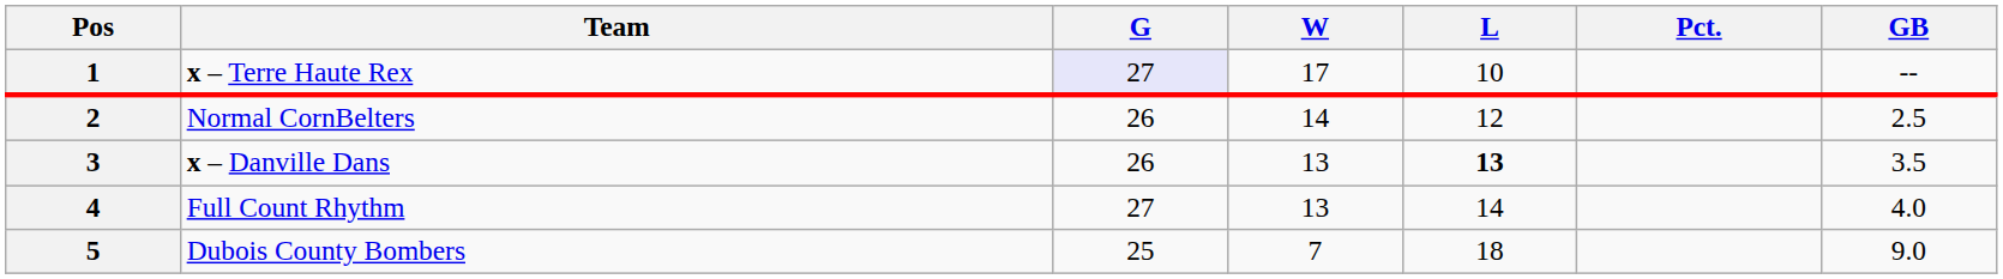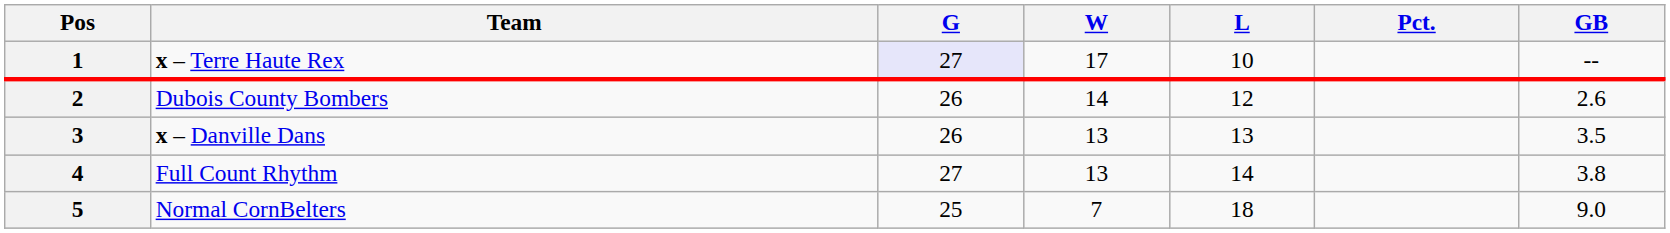 <table class="wikitable plainrowheaders" width="90%" style="text-align:center;">
 <tr>
 <th scope="col" width="5%">Pos</th>
 <th scope="col" width="25%">Team</th>
 <th scope="col" width="5%"><a href='#'>G</a></th>
 <th scope="col" width="5%"><a href='#'>W</a></th>
 <th scope="col" width="5%"><a href='#'>L</a></th>
 <th scope="col" width="7%"><a href='#'>Pct.</a></th>
 <th scope="col" width="5%"><a href='#'>GB</a></th>
 </tr>
 <tr>
 <th>1</th>
 <td style="text-align:left;"><strong>x</strong> – <a href='#'>Terre Haute Rex</a></td>
 <td style="background: lavender;">27</td>
 <td>17</td>
 <td>10</td>
 <td></td>
 <td>--</td>
 </tr>
 <tr>
 </tr>
 <tr |- style="border-top:3px solid red;">
 <th>2</th>
-<td style="text-align:left;"><a href='#'>Normal CornBelters</a></td>
+<td style="text-align:left;"><a href='#'>Dubois County Bombers</a></td>
 <td>26</td>
 <td>14</td>
 <td>12</td>
 <td></td>
-<td>2.5</td>
+<td>2.6</td>
 </tr>
 <tr>
 <th>3</th>
 <td style="text-align:left;"><strong>x</strong> – <a href='#'>Danville Dans</a></td>
 <td>26</td>
 <td>13</td>
-<td><strong>13</strong></td>
+<td>13</td>
 <td></td>
 <td>3.5</td>
 </tr>
 <tr>
 <th>4</th>
 <td style="text-align:left;"><a href='#'>Full Count Rhythm</a></td>
 <td>27</td>
 <td>13</td>
 <td>14</td>
 <td></td>
-<td>4.0</td>
+<td>3.8</td>
 </tr>
 <tr>
 <th>5</th>
-<td style="text-align:left;"><a href='#'>Dubois County Bombers</a></td>
+<td style="text-align:left;"><a href='#'>Normal CornBelters</a></td>
 <td>25</td>
 <td>7</td>
 <td>18</td>
 <td></td>
 <td>9.0</td>
 </tr>
 </table>
